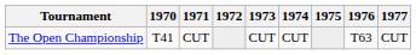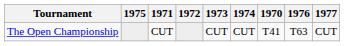 <table class="wikitable" style="font-size:95%;text-align:center;">
 <tr>
 <th>Tournament</th>
-<th>1970</th>
+<th>1975</th>
 <th>1971</th>
 <th>1972</th>
 <th>1973</th>
 <th>1974</th>
-<th>1975</th>
+<th>1970</th>
 <th>1976</th>
 <th>1977</th>
 </tr>
 <tr>
 <td align=left><a href='#'>The Open Championship</a></td>
-<td>T41</td>
+<td style="background:#eeeeee;"></td>
 <td>CUT</td>
 <td style="background:#eeeeee;"></td>
 <td>CUT</td>
 <td>CUT</td>
-<td style="background:#eeeeee;"></td>
+<td>T41</td>
 <td>T63</td>
 <td>CUT</td>
 </tr>
 </table>
